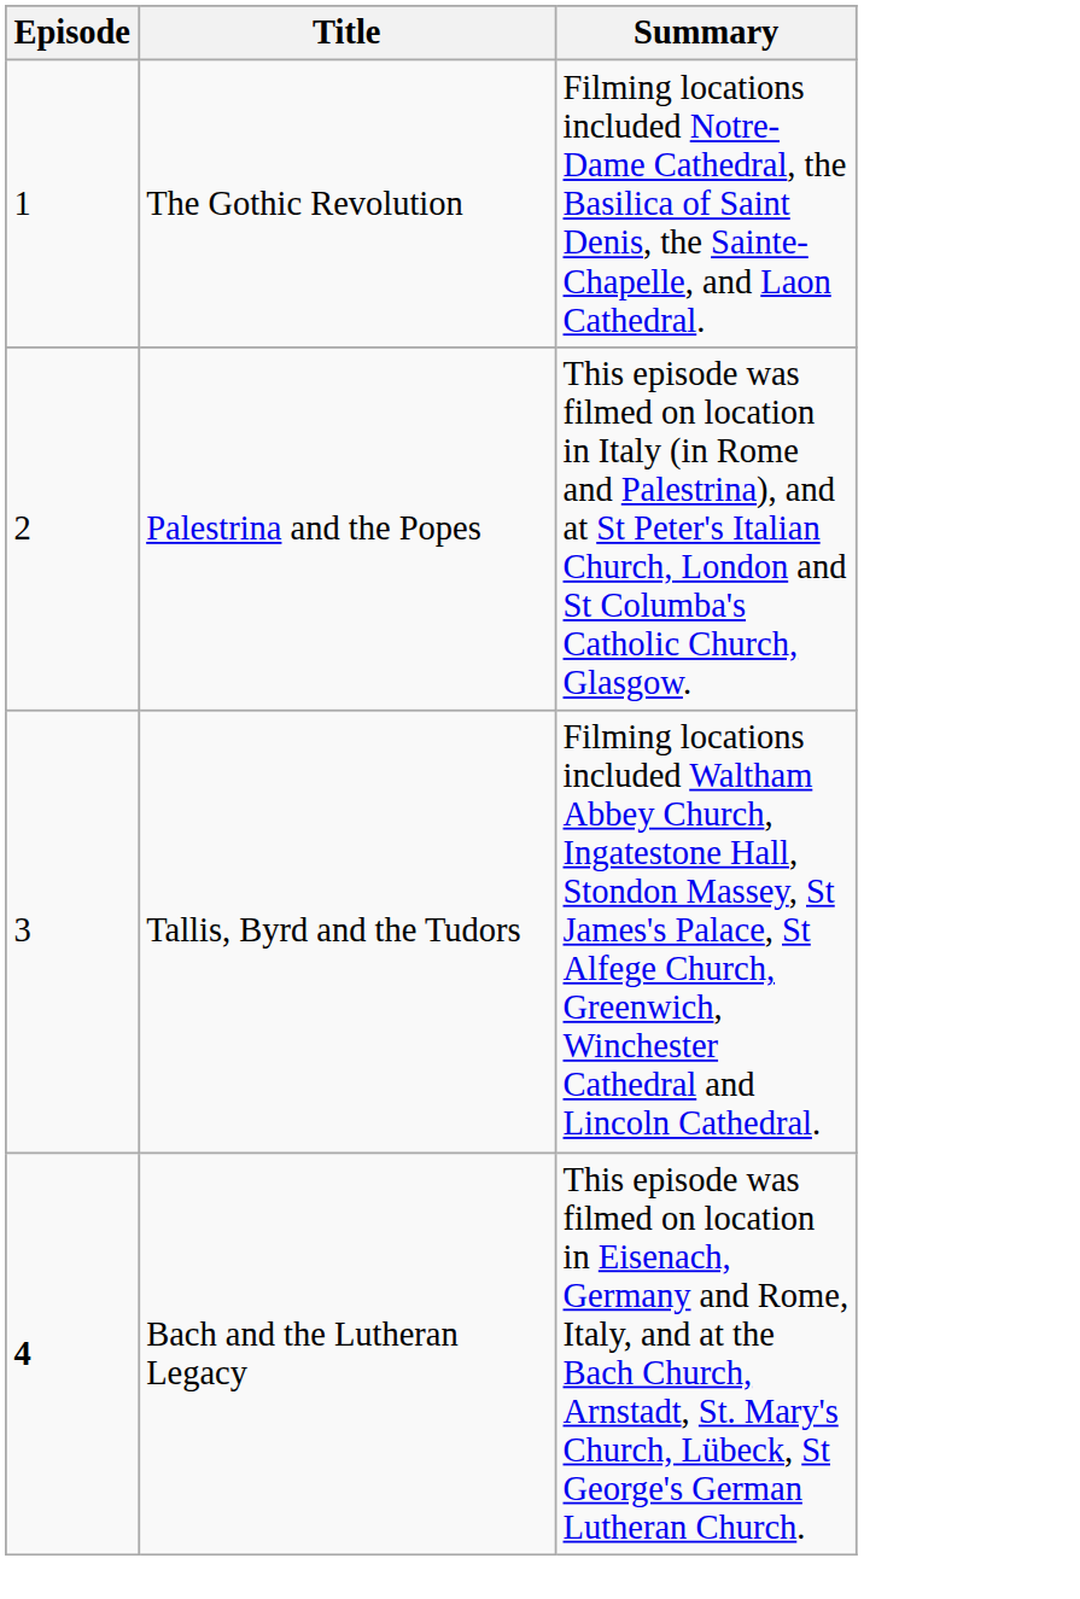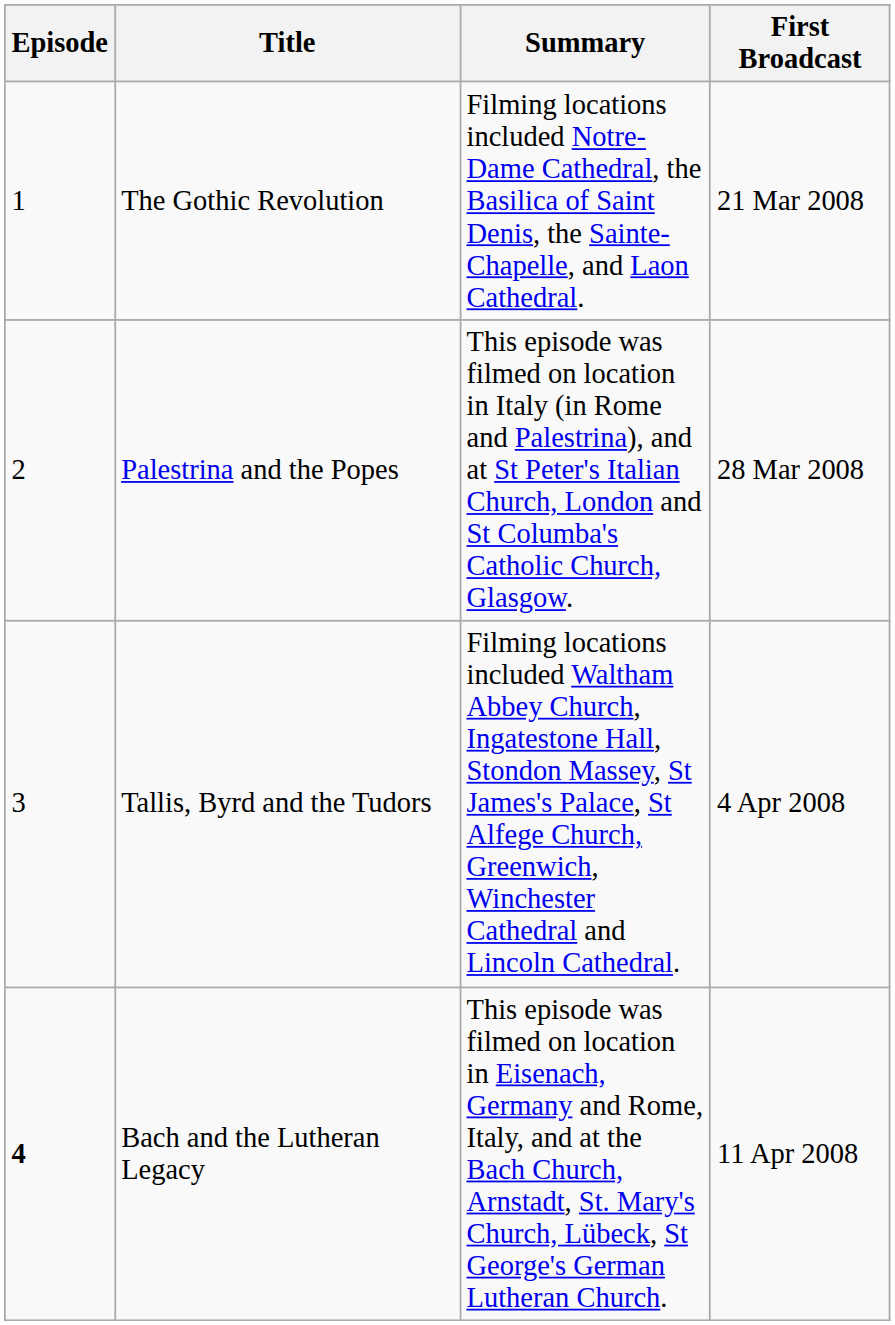 <table class="wikitable">
 <tr>
 <th style="width: 10pt;">Episode</th>
 <th style="width: 140pt;">Title</th>
 <th style="width: 100pt;">Summary</th>
+<th style="width: 70pt;">First Broadcast</th>
 </tr>
 <tr>
 <td>1</td>
 <td>The Gothic Revolution</td>
 <td>Filming locations included <a href='#'>Notre-Dame Cathedral</a>, the <a href='#'>Basilica of Saint Denis</a>, the <a href='#'>Sainte-Chapelle</a>, and <a href='#'>Laon Cathedral</a>.</td>
+<td>21 Mar 2008</td>
 </tr>
 <tr>
 <td>2</td>
 <td><a href='#'>Palestrina</a> and the Popes</td>
 <td>This episode was filmed on location in Italy (in Rome and <a href='#'>Palestrina</a>), and at <a href='#'>St Peter's Italian Church, London</a> and <a href='#'>St Columba's Catholic Church, Glasgow</a>.<br></td>
+<td>28 Mar 2008</td>
 </tr>
 <tr>
 <td>3</td>
 <td>Tallis, Byrd and the Tudors</td>
 <td>Filming locations included <a href='#'>Waltham Abbey Church</a>, <a href='#'>Ingatestone Hall</a>, <a href='#'>Stondon Massey</a>, <a href='#'>St James's Palace</a>, <a href='#'>St Alfege Church, Greenwich</a>, <a href='#'>Winchester Cathedral</a> and <a href='#'>Lincoln Cathedral</a>.</td>
+<td>4 Apr 2008</td>
 </tr>
 <tr>
 <td><strong>4</strong></td>
 <td>Bach and the Lutheran Legacy</td>
 <td>This episode was filmed on location in <a href='#'>Eisenach, Germany</a> and Rome, Italy, and at the <a href='#'>Bach Church, Arnstadt</a>, <a href='#'>St. Mary's Church, Lübeck</a>, <a href='#'>St George's German Lutheran Church</a>.</td>
+<td>11 Apr 2008</td>
 </tr>
 </table>
